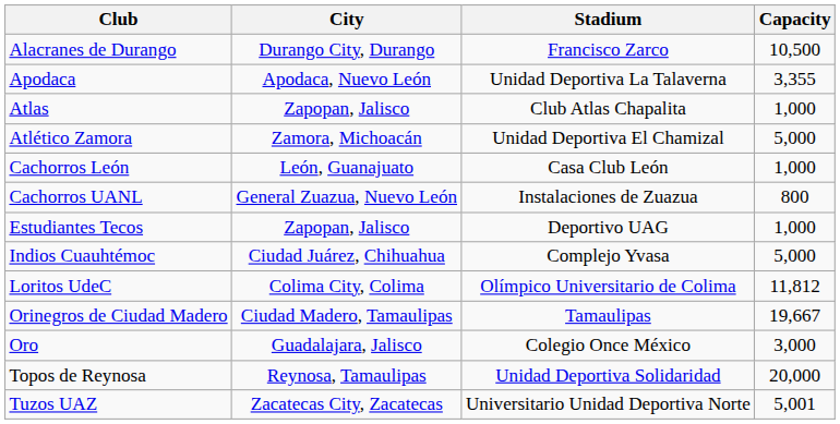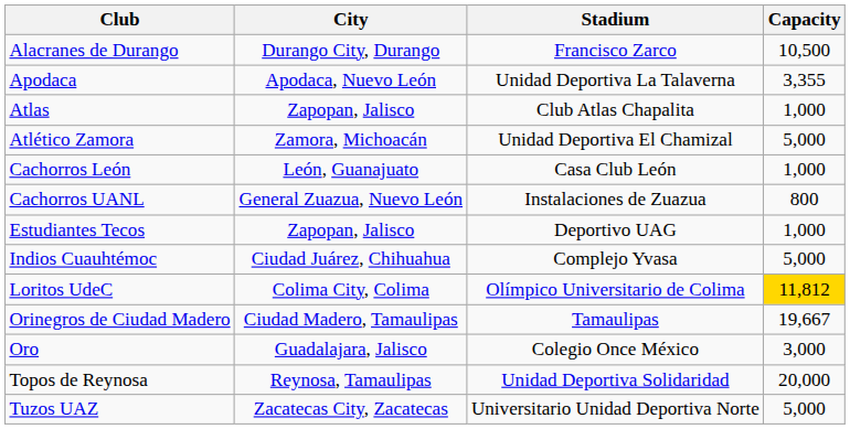 <table class="wikitable sortable" style="text-align: center;">
 <tr>
 <th>Club</th>
 <th>City</th>
 <th>Stadium</th>
 <th>Capacity</th>
 </tr>
 <tr>
 <td align="left"><a href='#'>Alacranes de Durango</a></td>
 <td><a href='#'>Durango City</a>, <a href='#'>Durango</a></td>
 <td><a href='#'>Francisco Zarco</a></td>
 <td>10,500</td>
 </tr>
 <tr>
 <td align="left"><a href='#'>Apodaca</a></td>
 <td><a href='#'>Apodaca</a>, <a href='#'>Nuevo León</a></td>
 <td>Unidad Deportiva La Talaverna</td>
 <td>3,355</td>
 </tr>
 <tr>
 <td align="left"><a href='#'>Atlas</a></td>
 <td><a href='#'>Zapopan</a>, <a href='#'>Jalisco</a></td>
 <td>Club Atlas Chapalita</td>
 <td>1,000</td>
 </tr>
 <tr>
 <td align="left"><a href='#'>Atlético Zamora</a></td>
 <td><a href='#'>Zamora</a>, <a href='#'>Michoacán</a></td>
 <td>Unidad Deportiva El Chamizal</td>
 <td>5,000</td>
 </tr>
 <tr>
 <td align="left"><a href='#'>Cachorros León</a></td>
 <td><a href='#'>León</a>, <a href='#'>Guanajuato</a></td>
 <td>Casa Club León</td>
 <td>1,000</td>
 </tr>
 <tr>
 <td align="left"><a href='#'>Cachorros UANL</a></td>
 <td><a href='#'>General Zuazua</a>, <a href='#'>Nuevo León</a></td>
 <td>Instalaciones de Zuazua</td>
 <td>800</td>
 </tr>
 <tr>
 <td align="left"><a href='#'>Estudiantes Tecos</a></td>
 <td><a href='#'>Zapopan</a>, <a href='#'>Jalisco</a></td>
 <td>Deportivo UAG</td>
 <td>1,000</td>
 </tr>
 <tr>
 <td align="left"><a href='#'>Indios Cuauhtémoc</a></td>
 <td><a href='#'>Ciudad Juárez</a>, <a href='#'>Chihuahua</a></td>
 <td>Complejo Yvasa</td>
 <td>5,000</td>
 </tr>
 <tr>
 <td align="left"><a href='#'>Loritos UdeC</a></td>
 <td><a href='#'>Colima City</a>, <a href='#'>Colima</a></td>
 <td><a href='#'>Olímpico Universitario de Colima</a></td>
-<td>11,812</td>
+<td style="background: gold;">11,812</td>
 </tr>
 <tr>
 <td align="left"><a href='#'>Orinegros de Ciudad Madero</a></td>
 <td><a href='#'>Ciudad Madero</a>, <a href='#'>Tamaulipas</a></td>
 <td><a href='#'>Tamaulipas</a></td>
 <td>19,667</td>
 </tr>
 <tr>
 <td align="left"><a href='#'>Oro</a></td>
 <td><a href='#'>Guadalajara</a>, <a href='#'>Jalisco</a></td>
 <td>Colegio Once México</td>
 <td>3,000</td>
 </tr>
 <tr>
 <td align="left">Topos de Reynosa</td>
 <td><a href='#'>Reynosa</a>, <a href='#'>Tamaulipas</a></td>
 <td><a href='#'>Unidad Deportiva Solidaridad</a></td>
 <td>20,000</td>
 </tr>
 <tr>
 <td align="left"><a href='#'>Tuzos UAZ</a></td>
 <td><a href='#'>Zacatecas City</a>, <a href='#'>Zacatecas</a></td>
 <td>Universitario Unidad Deportiva Norte</td>
-<td>5,001</td>
+<td>5,000</td>
 </tr>
 </table>
